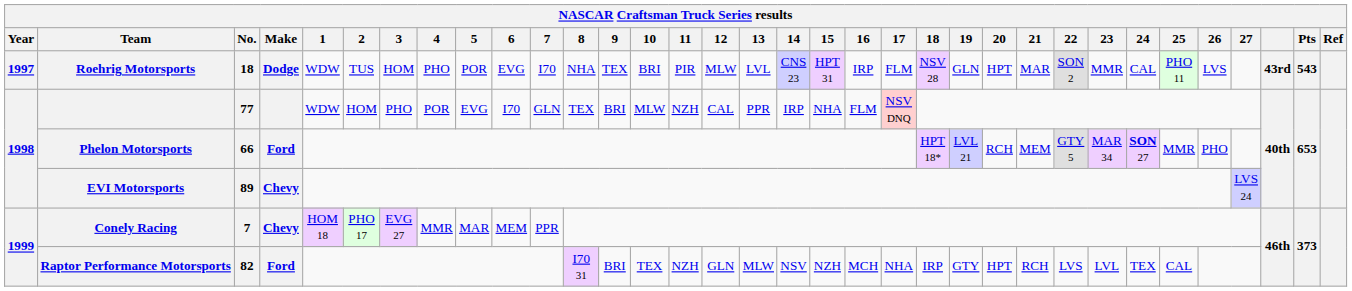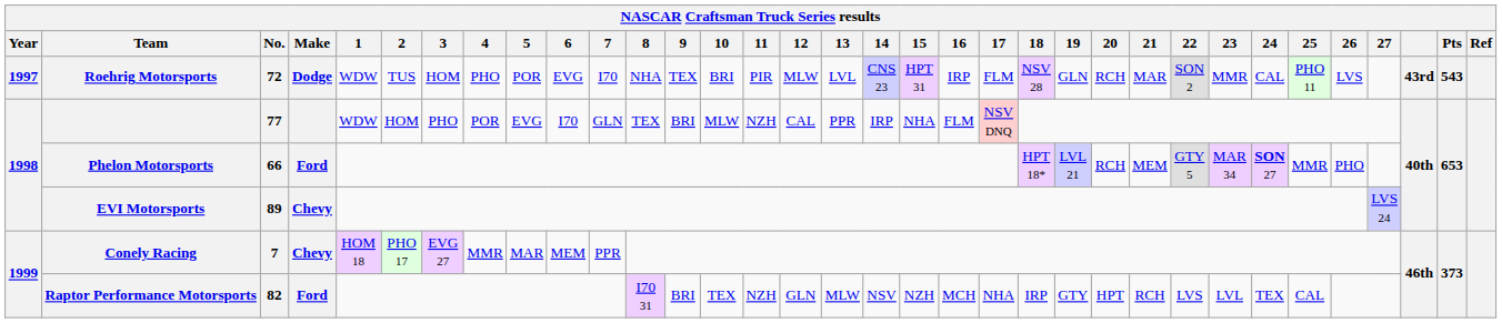 <table class="wikitable" style="text-align:center; font-size:75%">
 <tr>
 <th colspan=45><a href='#'>NASCAR</a> <a href='#'>Craftsman Truck Series</a> results</th>
 </tr>
 <tr>
 <th>Year</th>
 <th>Team</th>
 <th>No.</th>
 <th>Make</th>
 <th>1</th>
 <th>2</th>
 <th>3</th>
 <th>4</th>
 <th>5</th>
 <th>6</th>
 <th>7</th>
 <th>8</th>
 <th>9</th>
 <th>10</th>
 <th>11</th>
 <th>12</th>
 <th>13</th>
 <th>14</th>
 <th>15</th>
 <th>16</th>
 <th>17</th>
 <th>18</th>
 <th>19</th>
 <th>20</th>
 <th>21</th>
 <th>22</th>
 <th>23</th>
 <th>24</th>
 <th>25</th>
 <th>26</th>
 <th>27</th>
 <th></th>
 <th>Pts</th>
 <th>Ref</th>
 </tr>
 <tr>
 <th><a href='#'>1997</a></th>
 <th><a href='#'>Roehrig Motorsports</a></th>
-<th>18</th>
+<th>72</th>
 <th><a href='#'>Dodge</a></th>
 <td><a href='#'>WDW</a></td>
 <td><a href='#'>TUS</a></td>
 <td><a href='#'>HOM</a></td>
 <td><a href='#'>PHO</a></td>
 <td><a href='#'>POR</a></td>
 <td><a href='#'>EVG</a></td>
 <td><a href='#'>I70</a></td>
 <td><a href='#'>NHA</a></td>
 <td><a href='#'>TEX</a></td>
 <td><a href='#'>BRI</a></td>
 <td><a href='#'>PIR</a></td>
 <td><a href='#'>MLW</a></td>
 <td><a href='#'>LVL</a></td>
 <td style="background:#CFCFFF;"><a href='#'>CNS</a><br><small>23</small></td>
 <td style="background:#EFCFFF;"><a href='#'>HPT</a><br><small>31</small></td>
 <td><a href='#'>IRP</a></td>
 <td><a href='#'>FLM</a></td>
 <td style="background:#EFCFFF;"><a href='#'>NSV</a><br><small>28</small></td>
 <td><a href='#'>GLN</a></td>
-<td><a href='#'>HPT</a></td>
+<td><a href='#'>RCH</a></td>
 <td><a href='#'>MAR</a></td>
 <td style="background:#DFDFDF;"><a href='#'>SON</a><br><small>2</small></td>
 <td><a href='#'>MMR</a></td>
 <td><a href='#'>CAL</a></td>
 <td style="background:#DFFFDF;"><a href='#'>PHO</a><br><small>11</small></td>
 <td><a href='#'>LVS</a></td>
 <td></td>
 <th>43rd</th>
 <th>543</th>
 <th></th>
 </tr>
 <tr>
 <th rowspan=3><a href='#'>1998</a></th>
 <th></th>
 <th>77</th>
 <th></th>
 <td><a href='#'>WDW</a></td>
 <td><a href='#'>HOM</a></td>
 <td><a href='#'>PHO</a></td>
 <td><a href='#'>POR</a></td>
 <td><a href='#'>EVG</a></td>
 <td><a href='#'>I70</a></td>
 <td><a href='#'>GLN</a></td>
 <td><a href='#'>TEX</a></td>
 <td><a href='#'>BRI</a></td>
 <td><a href='#'>MLW</a></td>
 <td><a href='#'>NZH</a></td>
 <td><a href='#'>CAL</a></td>
 <td><a href='#'>PPR</a></td>
 <td><a href='#'>IRP</a></td>
 <td><a href='#'>NHA</a></td>
 <td><a href='#'>FLM</a></td>
 <td style="background:#FFCFCF;"><a href='#'>NSV</a><br><small>DNQ</small></td>
 <td colspan=10></td>
 <th rowspan=3>40th</th>
 <th rowspan=3>653</th>
 <th rowspan=3></th>
 </tr>
 <tr>
 <th><a href='#'>Phelon Motorsports</a></th>
 <th>66</th>
 <th><a href='#'>Ford</a></th>
 <td colspan=17></td>
 <td style="background:#EFCFFF;"><a href='#'>HPT</a><br><small>18*</small></td>
 <td style="background:#CFCFFF;"><a href='#'>LVL</a><br><small>21</small></td>
 <td><a href='#'>RCH</a></td>
 <td><a href='#'>MEM</a></td>
 <td style="background:#DFDFDF;"><a href='#'>GTY</a><br><small>5</small></td>
 <td style="background:#EFCFFF;"><a href='#'>MAR</a><br><small>34</small></td>
 <td style="background:#EFCFFF;"><strong><a href='#'>SON</a></strong><br><small>27</small></td>
 <td><a href='#'>MMR</a></td>
 <td><a href='#'>PHO</a></td>
 <td></td>
 </tr>
 <tr>
 <th><a href='#'>EVI Motorsports</a></th>
 <th>89</th>
 <th><a href='#'>Chevy</a></th>
 <td colspan=26></td>
 <td style="background:#CFCFFF;"><a href='#'>LVS</a><br><small>24</small></td>
 </tr>
 <tr>
 <th rowspan=2><a href='#'>1999</a></th>
 <th><a href='#'>Conely Racing</a></th>
 <th>7</th>
 <th><a href='#'>Chevy</a></th>
 <td style="background:#EFCFFF;"><a href='#'>HOM</a><br><small>18</small></td>
 <td style="background:#DFFFDF;"><a href='#'>PHO</a><br><small>17</small></td>
 <td style="background:#EFCFFF;"><a href='#'>EVG</a><br><small>27</small></td>
 <td><a href='#'>MMR</a></td>
 <td><a href='#'>MAR</a></td>
 <td><a href='#'>MEM</a></td>
 <td><a href='#'>PPR</a></td>
 <td colspan=20></td>
 <th rowspan=2>46th</th>
 <th rowspan=2>373</th>
 <th rowspan=2></th>
 </tr>
 <tr>
 <th><a href='#'>Raptor Performance Motorsports</a></th>
 <th>82</th>
 <th><a href='#'>Ford</a></th>
 <td colspan=7></td>
 <td style="background:#EFCFFF;"><a href='#'>I70</a><br><small>31</small></td>
 <td><a href='#'>BRI</a></td>
 <td><a href='#'>TEX</a></td>
 <td><a href='#'>NZH</a></td>
 <td><a href='#'>GLN</a></td>
 <td><a href='#'>MLW</a></td>
 <td><a href='#'>NSV</a></td>
 <td><a href='#'>NZH</a></td>
 <td><a href='#'>MCH</a></td>
 <td><a href='#'>NHA</a></td>
 <td><a href='#'>IRP</a></td>
 <td><a href='#'>GTY</a></td>
 <td><a href='#'>HPT</a></td>
 <td><a href='#'>RCH</a></td>
 <td><a href='#'>LVS</a></td>
 <td><a href='#'>LVL</a></td>
 <td><a href='#'>TEX</a></td>
 <td><a href='#'>CAL</a></td>
 <td colspan=2></td>
 </tr>
 </table>
